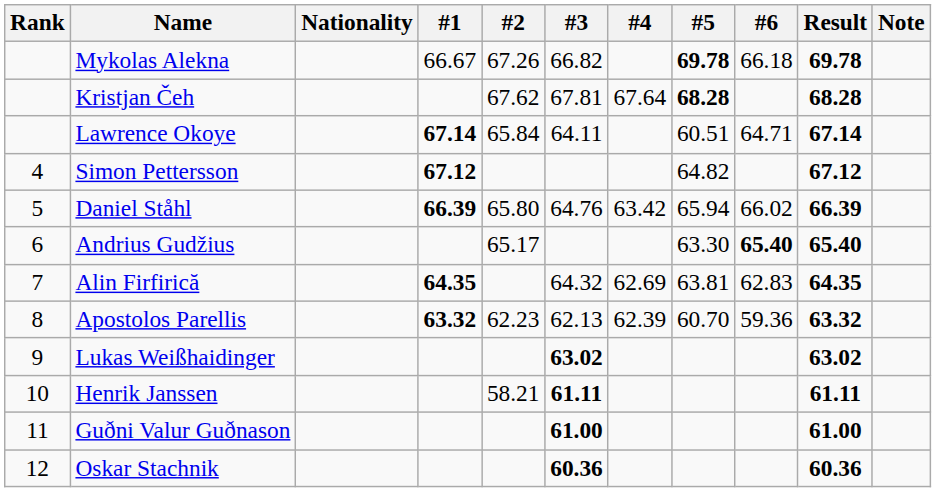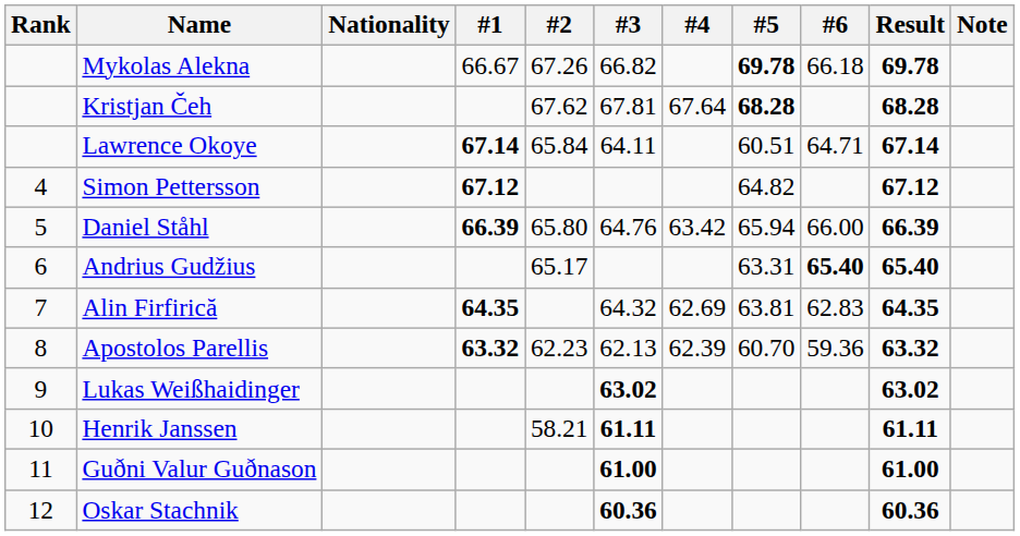 <table class="wikitable sortable" style="text-align:center">
 <tr>
 <th>Rank</th>
 <th>Name</th>
 <th>Nationality</th>
 <th>#1</th>
 <th>#2</th>
 <th>#3</th>
 <th>#4</th>
 <th>#5</th>
 <th>#6</th>
 <th>Result</th>
 <th>Note</th>
 </tr>
 <tr>
 <td></td>
 <td align=left><a href='#'>Mykolas Alekna</a></td>
 <td align=left></td>
 <td>66.67</td>
 <td>67.26</td>
 <td>66.82</td>
 <td></td>
 <td><strong>69.78</strong></td>
 <td>66.18</td>
 <td><strong>69.78</strong></td>
 <td><strong></strong></td>
 </tr>
 <tr>
 <td></td>
 <td align=left><a href='#'>Kristjan Čeh</a></td>
 <td align=left></td>
 <td></td>
 <td>67.62</td>
 <td>67.81</td>
 <td>67.64</td>
 <td><strong>68.28</strong></td>
 <td></td>
 <td><strong>68.28</strong></td>
 <td></td>
 </tr>
 <tr>
 <td></td>
 <td align=left><a href='#'>Lawrence Okoye</a></td>
 <td align=left></td>
 <td><strong>67.14</strong></td>
 <td>65.84</td>
 <td>64.11</td>
 <td></td>
 <td>60.51</td>
 <td>64.71</td>
 <td><strong>67.14</strong></td>
 <td></td>
 </tr>
 <tr>
 <td>4</td>
 <td align=left><a href='#'>Simon Pettersson</a></td>
 <td align=left></td>
 <td><strong>67.12</strong></td>
 <td></td>
 <td></td>
 <td></td>
 <td>64.82</td>
 <td></td>
 <td><strong>67.12</strong></td>
 <td></td>
 </tr>
 <tr>
 <td>5</td>
 <td align=left><a href='#'>Daniel Ståhl</a></td>
 <td align=left></td>
 <td><strong>66.39</strong></td>
 <td>65.80</td>
 <td>64.76</td>
 <td>63.42</td>
 <td>65.94</td>
-<td>66.02</td>
+<td>66.00</td>
 <td><strong>66.39</strong></td>
 <td></td>
 </tr>
 <tr>
 <td>6</td>
 <td align=left><a href='#'>Andrius Gudžius</a></td>
 <td align=left></td>
 <td></td>
 <td>65.17</td>
 <td></td>
 <td></td>
-<td>63.30</td>
+<td>63.31</td>
 <td><strong>65.40</strong></td>
 <td><strong>65.40</strong></td>
 <td></td>
 </tr>
 <tr>
 <td>7</td>
 <td align=left><a href='#'>Alin Firfirică</a></td>
 <td align=left></td>
 <td><strong>64.35</strong></td>
 <td></td>
 <td>64.32</td>
 <td>62.69</td>
 <td>63.81</td>
 <td>62.83</td>
 <td><strong>64.35</strong></td>
 <td></td>
 </tr>
 <tr>
 <td>8</td>
 <td align=left><a href='#'>Apostolos Parellis</a></td>
 <td align=left></td>
 <td><strong>63.32</strong></td>
 <td>62.23</td>
 <td>62.13</td>
 <td>62.39</td>
 <td>60.70</td>
 <td>59.36</td>
 <td><strong>63.32</strong></td>
 <td></td>
 </tr>
 <tr>
 <td>9</td>
 <td align=left><a href='#'>Lukas Weißhaidinger</a></td>
 <td align=left></td>
 <td></td>
 <td></td>
 <td><strong>63.02</strong></td>
 <td></td>
 <td></td>
 <td></td>
 <td><strong>63.02</strong></td>
 <td></td>
 </tr>
 <tr>
 <td>10</td>
 <td align=left><a href='#'>Henrik Janssen</a></td>
 <td align=left></td>
 <td></td>
 <td>58.21</td>
 <td><strong>61.11</strong></td>
 <td></td>
 <td></td>
 <td></td>
 <td><strong>61.11</strong></td>
 <td></td>
 </tr>
 <tr>
 <td>11</td>
 <td align=left><a href='#'>Guðni Valur Guðnason</a></td>
 <td align=left></td>
 <td></td>
 <td></td>
 <td><strong>61.00</strong></td>
 <td></td>
 <td></td>
 <td></td>
 <td><strong>61.00</strong></td>
 <td></td>
 </tr>
 <tr>
 <td>12</td>
 <td align=left><a href='#'>Oskar Stachnik</a></td>
 <td align=left></td>
 <td></td>
 <td></td>
 <td><strong>60.36</strong></td>
 <td></td>
 <td></td>
 <td></td>
 <td><strong>60.36</strong></td>
 <td></td>
 </tr>
 </table>
